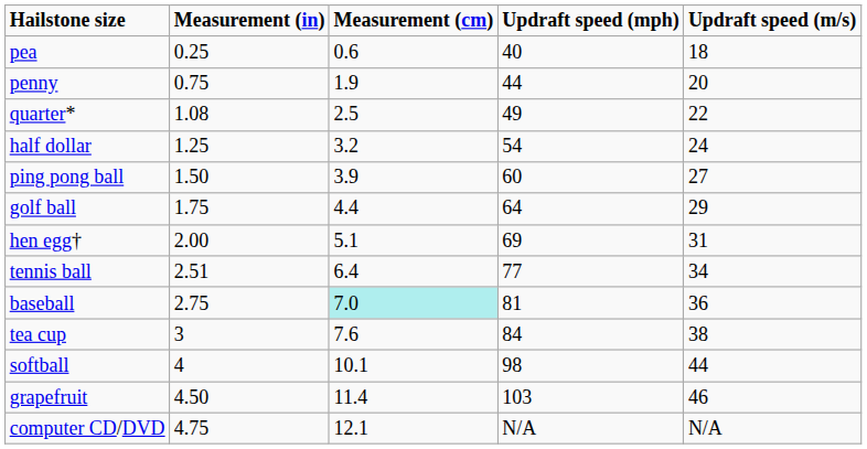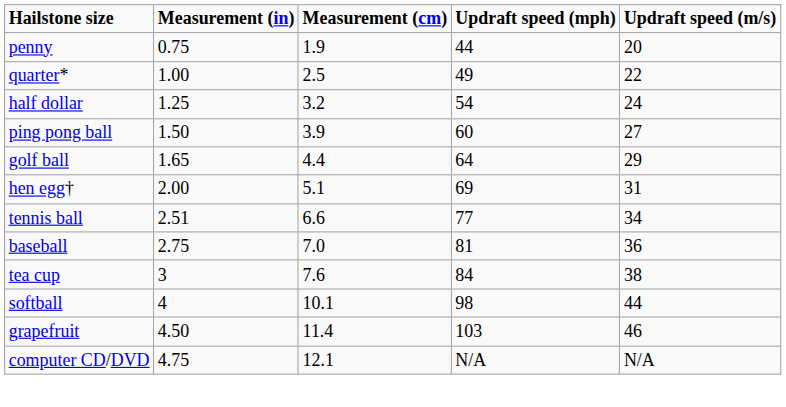 <table class="wikitable">
 <tr>
 <td><strong>Hailstone size</strong></td>
 <td><strong>Measurement (<a href='#'>in</a>)</strong></td>
 <td><strong>Measurement (<a href='#'>cm</a>)</strong></td>
 <td><strong>Updraft speed (mph)</strong></td>
 <td><strong>Updraft speed (m/s)</strong></td>
-</tr>
-<tr>
-<td><a href='#'>pea</a></td>
-<td>0.25</td>
-<td>0.6</td>
-<td>40</td>
-<td>18</td>
 </tr>
 <tr>
 <td><a href='#'>penny</a></td>
 <td>0.75</td>
 <td>1.9</td>
 <td>44</td>
 <td>20</td>
 </tr>
 <tr>
 <td><a href='#'>quarter</a>*</td>
-<td>1.08</td>
+<td>1.00</td>
 <td>2.5</td>
 <td>49</td>
 <td>22</td>
 </tr>
 <tr>
 <td><a href='#'>half dollar</a></td>
 <td>1.25</td>
 <td>3.2</td>
 <td>54</td>
 <td>24</td>
 </tr>
 <tr>
 <td><a href='#'>ping pong ball</a></td>
 <td>1.50</td>
 <td>3.9</td>
 <td>60</td>
 <td>27</td>
 </tr>
 <tr>
 <td><a href='#'>golf ball</a></td>
-<td>1.75</td>
+<td>1.65</td>
 <td>4.4</td>
 <td>64</td>
 <td>29</td>
 </tr>
 <tr>
 <td><a href='#'>hen egg</a>†</td>
 <td>2.00</td>
 <td>5.1</td>
 <td>69</td>
 <td>31</td>
 </tr>
 <tr>
 <td><a href='#'>tennis ball</a></td>
 <td>2.51</td>
-<td>6.4</td>
+<td>6.6</td>
 <td>77</td>
 <td>34</td>
 </tr>
 <tr>
 <td><a href='#'>baseball</a></td>
 <td>2.75</td>
-<td style="background: paleturquoise;">7.0</td>
+<td>7.0</td>
 <td>81</td>
 <td>36</td>
 </tr>
 <tr>
 <td><a href='#'>tea cup</a></td>
 <td>3</td>
 <td>7.6</td>
 <td>84</td>
 <td>38</td>
 </tr>
 <tr>
 <td><a href='#'>softball</a></td>
 <td>4</td>
 <td>10.1</td>
 <td>98</td>
 <td>44</td>
 </tr>
 <tr>
 <td><a href='#'>grapefruit</a></td>
 <td>4.50</td>
 <td>11.4</td>
 <td>103</td>
 <td>46</td>
 </tr>
 <tr>
 <td><a href='#'>computer CD</a>/<a href='#'>DVD</a></td>
 <td>4.75</td>
 <td>12.1</td>
 <td>N/A</td>
 <td>N/A</td>
 </tr>
 </table>
